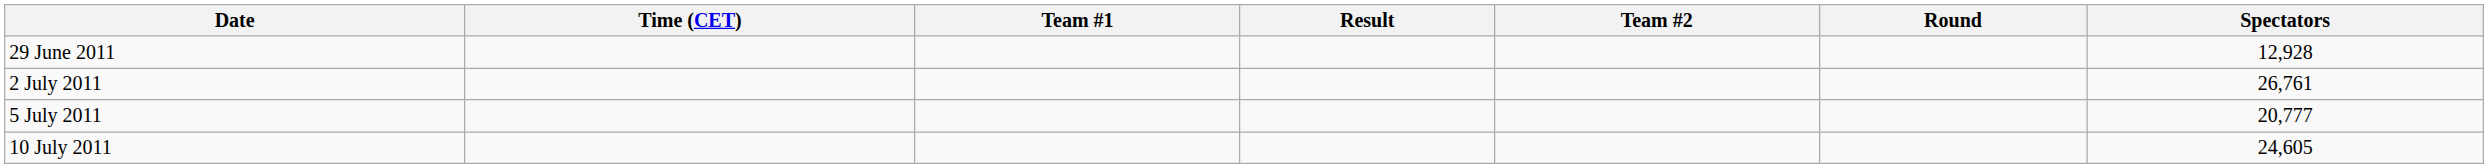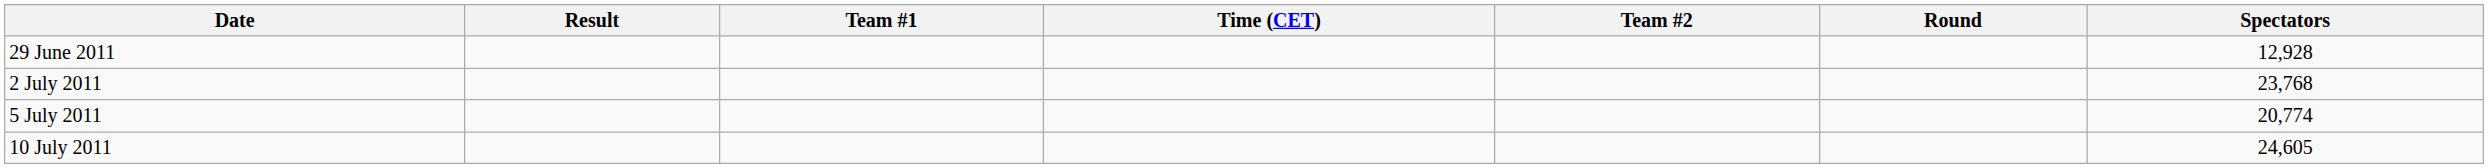 <table class="wikitable" style="text-align: left;;" width="100%">
 <tr>
 <th>Date</th>
+<th>Result</th>
+<th>Team #1</th>
 <th>Time (<a href='#'>CET</a>)</th>
-<th>Team #1</th>
-<th>Result</th>
 <th>Team #2</th>
 <th>Round</th>
 <th>Spectators</th>
 </tr>
 <tr>
 <td>29 June 2011</td>
+<td style="text-align:center;"></td>
+<td align=right></td>
 <td></td>
-<td align=right></td>
-<td style="text-align:center;"></td>
 <td></td>
 <td></td>
 <td style="text-align:center;">12,928</td>
 </tr>
 <tr>
 <td>2 July 2011</td>
-<td></td>
+<td style="text-align:center;"></td>
 <td align=right></td>
-<td style="text-align:center;"></td>
 <td></td>
 <td></td>
-<td style="text-align:center;">26,761</td>
+<td></td>
+<td style="text-align:center;">23,768</td>
 </tr>
 <tr>
 <td>5 July 2011</td>
-<td></td>
+<td style="text-align:center;"></td>
 <td align=right></td>
-<td style="text-align:center;"></td>
 <td></td>
 <td></td>
-<td style="text-align:center;">20,777</td>
+<td></td>
+<td style="text-align:center;">20,774</td>
 </tr>
 <tr>
 <td>10 July 2011</td>
+<td style="text-align:center;"></td>
+<td align=right></td>
 <td></td>
-<td align=right></td>
-<td style="text-align:center;"></td>
 <td></td>
 <td></td>
 <td style="text-align:center;">24,605</td>
 </tr>
 </table>
